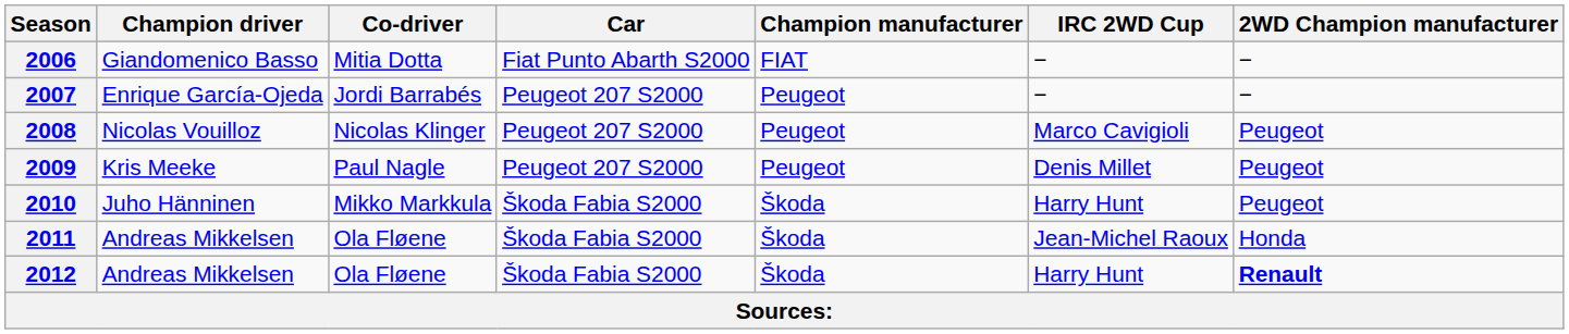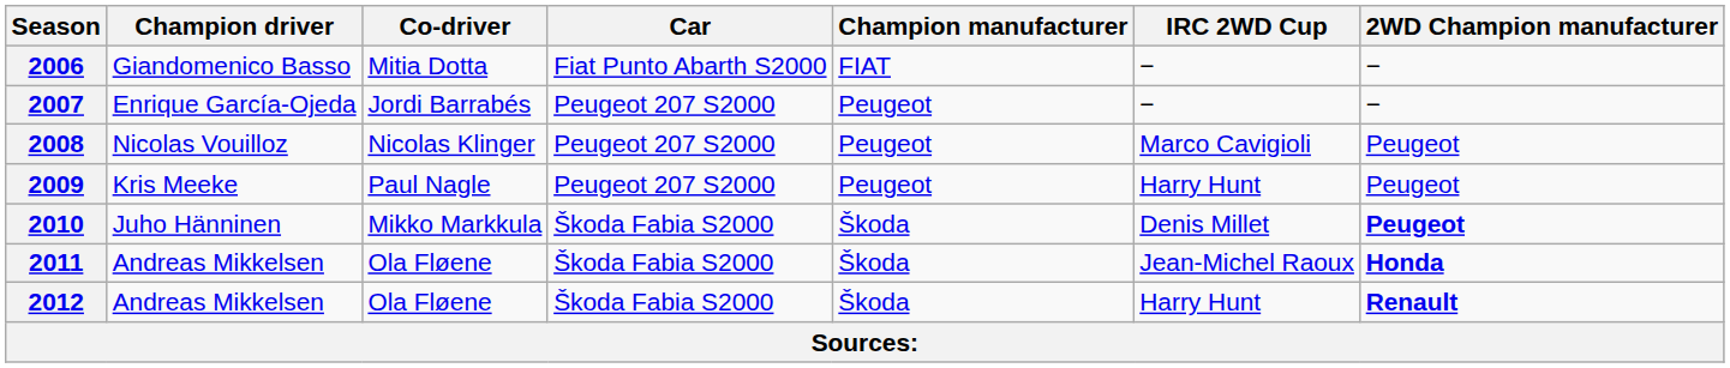 <table class="wikitable" style="font-size: 90%;">
 <tr>
 <th>Season</th>
 <th>Champion driver</th>
 <th>Co-driver</th>
 <th>Car</th>
 <th>Champion manufacturer</th>
 <th>IRC 2WD Cup</th>
 <th>2WD Champion manufacturer</th>
 </tr>
 <tr>
 <th><a href='#'>2006</a></th>
 <td> <a href='#'>Giandomenico Basso</a></td>
 <td> <a href='#'>Mitia Dotta</a></td>
 <td><a href='#'>Fiat Punto Abarth S2000</a></td>
 <td> <a href='#'>FIAT</a></td>
 <td>−</td>
 <td>−</td>
 </tr>
 <tr>
 <th><a href='#'>2007</a></th>
 <td> <a href='#'>Enrique García-Ojeda</a></td>
 <td> <a href='#'>Jordi Barrabés</a></td>
 <td><a href='#'>Peugeot 207 S2000</a></td>
 <td> <a href='#'>Peugeot</a></td>
 <td>−</td>
 <td>−</td>
 </tr>
 <tr>
 <th><a href='#'>2008</a></th>
 <td> <a href='#'>Nicolas Vouilloz</a></td>
 <td> <a href='#'>Nicolas Klinger</a></td>
 <td><a href='#'>Peugeot 207 S2000</a></td>
 <td> <a href='#'>Peugeot</a></td>
 <td> <a href='#'>Marco Cavigioli</a></td>
 <td> <a href='#'>Peugeot</a></td>
 </tr>
 <tr>
 <th><a href='#'>2009</a></th>
 <td> <a href='#'>Kris Meeke</a></td>
 <td> <a href='#'>Paul Nagle</a></td>
 <td><a href='#'>Peugeot 207 S2000</a></td>
 <td> <a href='#'>Peugeot</a></td>
-<td> <a href='#'>Denis Millet</a></td>
+<td> <a href='#'>Harry Hunt</a></td>
 <td> <a href='#'>Peugeot</a></td>
 </tr>
 <tr>
 <th><a href='#'>2010</a></th>
 <td> <a href='#'>Juho Hänninen</a></td>
 <td> <a href='#'>Mikko Markkula</a></td>
 <td><a href='#'>Škoda Fabia S2000</a></td>
 <td> <a href='#'>Škoda</a></td>
-<td> <a href='#'>Harry Hunt</a></td>
-<td> <a href='#'>Peugeot</a></td>
+<td> <a href='#'>Denis Millet</a></td>
+<td><strong> <a href='#'>Peugeot</a></strong></td>
 </tr>
 <tr>
 <th><a href='#'>2011</a></th>
 <td> <a href='#'>Andreas Mikkelsen</a></td>
 <td> <a href='#'>Ola Fløene</a></td>
 <td><a href='#'>Škoda Fabia S2000</a></td>
 <td> <a href='#'>Škoda</a></td>
 <td> <a href='#'>Jean-Michel Raoux</a></td>
-<td> <a href='#'>Honda</a></td>
+<td><strong> <a href='#'>Honda</a></strong></td>
 </tr>
 <tr>
 <th><a href='#'>2012</a></th>
 <td> <a href='#'>Andreas Mikkelsen</a></td>
 <td> <a href='#'>Ola Fløene</a></td>
 <td><a href='#'>Škoda Fabia S2000</a></td>
 <td> <a href='#'>Škoda</a></td>
 <td> <a href='#'>Harry Hunt</a></td>
 <td><strong> <a href='#'>Renault</a></strong></td>
 </tr>
 <tr>
 <th colspan="7">Sources:</th>
 </tr>
 </table>
